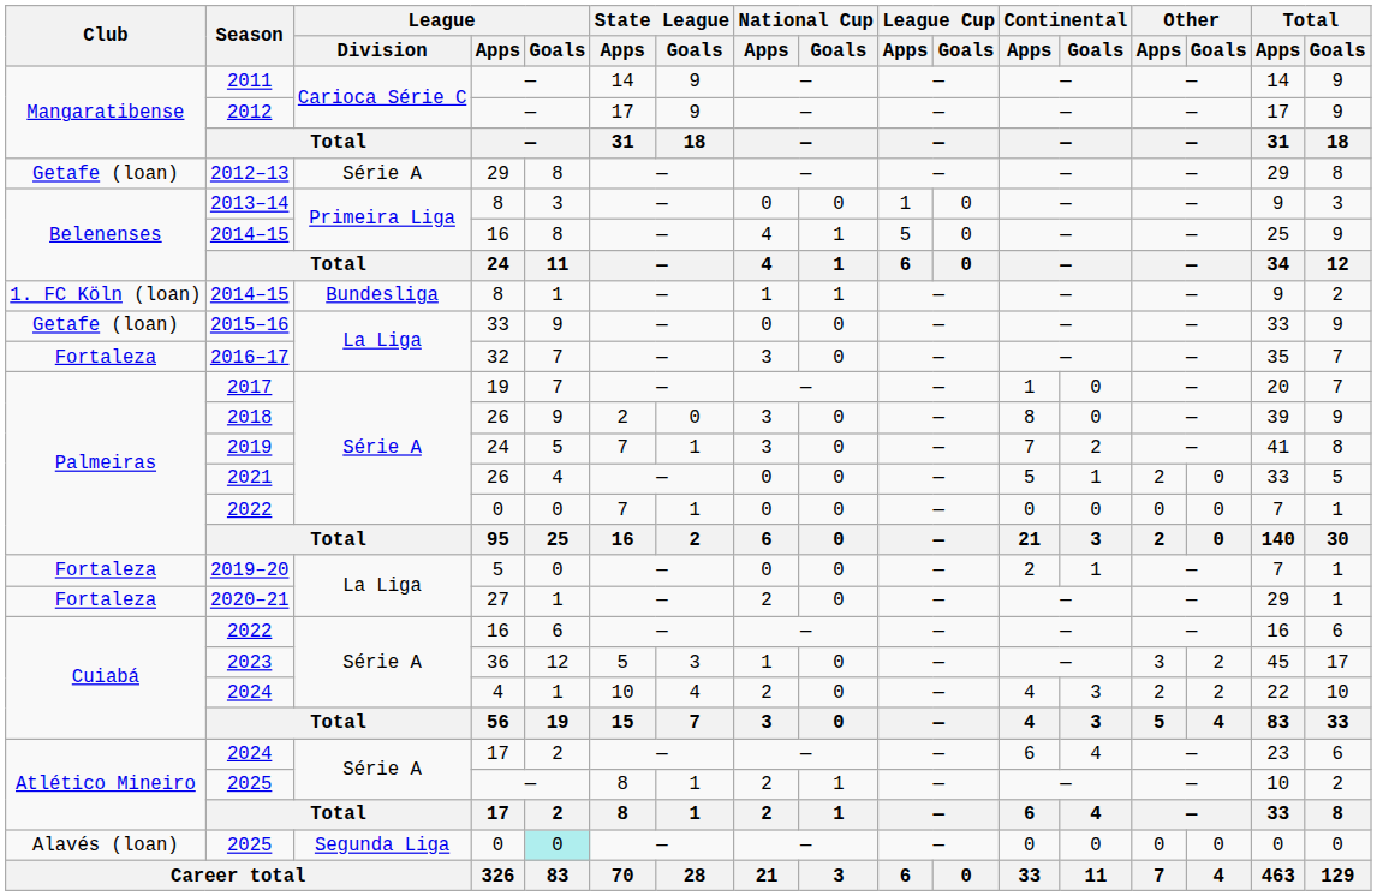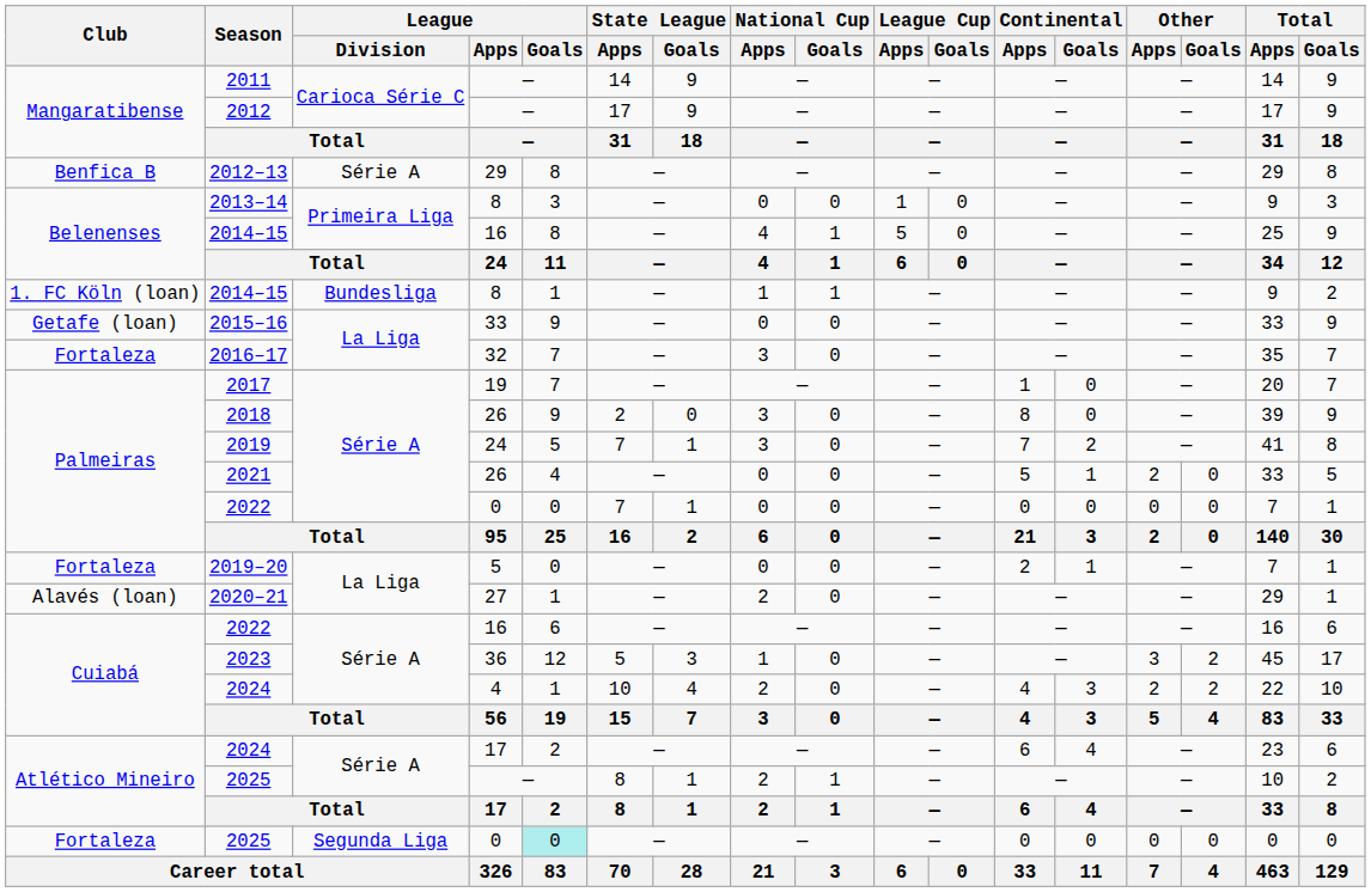 <table class="wikitable" style="text-align: center;">
 <tr>
 <th rowspan="2">Club</th>
 <th rowspan="2">Season</th>
 <th colspan="3">League</th>
 <th colspan="2">State League</th>
 <th colspan="2">National Cup</th>
 <th colspan="2">League Cup</th>
 <th colspan="2">Continental</th>
 <th colspan="2">Other</th>
 <th colspan="2">Total</th>
 </tr>
 <tr>
 <th>Division</th>
 <th>Apps</th>
 <th>Goals</th>
 <th>Apps</th>
 <th>Goals</th>
 <th>Apps</th>
 <th>Goals</th>
 <th>Apps</th>
 <th>Goals</th>
 <th>Apps</th>
 <th>Goals</th>
 <th>Apps</th>
 <th>Goals</th>
 <th>Apps</th>
 <th>Goals</th>
 </tr>
 <tr>
 <td rowspan="3"><a href='#'>Mangaratibense</a></td>
 <td><a href='#'>2011</a></td>
 <td rowspan="2"><a href='#'>Carioca Série C</a></td>
 <td colspan="2">—</td>
 <td>14</td>
 <td>9</td>
 <td colspan="2">—</td>
 <td colspan="2">—</td>
 <td colspan="2">—</td>
 <td colspan="2">—</td>
 <td>14</td>
 <td>9</td>
 </tr>
 <tr>
 <td><a href='#'>2012</a></td>
 <td colspan="2">—</td>
 <td>17</td>
 <td>9</td>
 <td colspan="2">—</td>
 <td colspan="2">—</td>
 <td colspan="2">—</td>
 <td colspan="2">—</td>
 <td>17</td>
 <td>9</td>
 </tr>
 <tr>
 <th colspan="2">Total</th>
 <th colspan="2">—</th>
 <th>31</th>
 <th>18</th>
 <th colspan="2">—</th>
 <th colspan="2">—</th>
 <th colspan="2">—</th>
 <th colspan="2">—</th>
 <th>31</th>
 <th>18</th>
 </tr>
 <tr>
-<td><a href='#'>Getafe</a> (loan)</td>
+<td><a href='#'>Benfica B</a></td>
 <td><a href='#'>2012–13</a></td>
 <td rowspan="1">Série A</td>
 <td>29</td>
 <td>8</td>
 <td colspan="2">—</td>
 <td colspan="2">—</td>
 <td colspan="2">—</td>
 <td colspan="2">—</td>
 <td colspan="2">—</td>
 <td>29</td>
 <td>8</td>
 </tr>
 <tr>
 <td rowspan="3"><a href='#'>Belenenses</a></td>
 <td><a href='#'>2013–14</a></td>
 <td rowspan="2"><a href='#'>Primeira Liga</a></td>
 <td>8</td>
 <td>3</td>
 <td colspan="2">—</td>
 <td>0</td>
 <td>0</td>
 <td>1</td>
 <td>0</td>
 <td colspan="2">—</td>
 <td colspan="2">—</td>
 <td>9</td>
 <td>3</td>
 </tr>
 <tr>
 <td><a href='#'>2014–15</a></td>
 <td>16</td>
 <td>8</td>
 <td colspan="2">—</td>
 <td>4</td>
 <td>1</td>
 <td>5</td>
 <td>0</td>
 <td colspan="2">—</td>
 <td colspan="2">—</td>
 <td>25</td>
 <td>9</td>
 </tr>
 <tr>
 <th colspan="2">Total</th>
 <th>24</th>
 <th>11</th>
 <th colspan="2">—</th>
 <th>4</th>
 <th>1</th>
 <th>6</th>
 <th>0</th>
 <th colspan="2">—</th>
 <th colspan="2">—</th>
 <th>34</th>
 <th>12</th>
 </tr>
 <tr>
 <td><a href='#'>1. FC Köln</a> (loan)</td>
 <td><a href='#'>2014–15</a></td>
 <td><a href='#'>Bundesliga</a></td>
 <td>8</td>
 <td>1</td>
 <td colspan="2">—</td>
 <td>1</td>
 <td>1</td>
 <td colspan="2">—</td>
 <td colspan="2">—</td>
 <td colspan="2">—</td>
 <td>9</td>
 <td>2</td>
 </tr>
 <tr>
 <td><a href='#'>Getafe</a> (loan)</td>
 <td><a href='#'>2015–16</a></td>
 <td rowspan="2"><a href='#'>La Liga</a></td>
 <td>33</td>
 <td>9</td>
 <td colspan="2">—</td>
 <td>0</td>
 <td>0</td>
 <td colspan="2">—</td>
 <td colspan="2">—</td>
 <td colspan="2">—</td>
 <td>33</td>
 <td>9</td>
 </tr>
 <tr>
 <td rowspan="1"><a href='#'>Fortaleza</a></td>
 <td><a href='#'>2016–17</a></td>
 <td>32</td>
 <td>7</td>
 <td colspan="2">—</td>
 <td>3</td>
 <td>0</td>
 <td colspan="2">—</td>
 <td colspan="2">—</td>
 <td colspan="2">—</td>
 <td>35</td>
 <td>7</td>
 </tr>
 <tr>
 <td rowspan="6"><a href='#'>Palmeiras</a></td>
 <td><a href='#'>2017</a></td>
 <td rowspan="5"><a href='#'>Série A</a></td>
 <td>19</td>
 <td>7</td>
 <td colspan="2">—</td>
 <td colspan="2">—</td>
 <td colspan="2">—</td>
 <td>1</td>
 <td>0</td>
 <td colspan="2">—</td>
 <td>20</td>
 <td>7</td>
 </tr>
 <tr>
 <td><a href='#'>2018</a></td>
 <td>26</td>
 <td>9</td>
 <td>2</td>
 <td>0</td>
 <td>3</td>
 <td>0</td>
 <td colspan="2">—</td>
 <td>8</td>
 <td>0</td>
 <td colspan="2">—</td>
 <td>39</td>
 <td>9</td>
 </tr>
 <tr>
 <td><a href='#'>2019</a></td>
 <td>24</td>
 <td>5</td>
 <td>7</td>
 <td>1</td>
 <td>3</td>
 <td>0</td>
 <td colspan="2">—</td>
 <td>7</td>
 <td>2</td>
 <td colspan="2">—</td>
 <td>41</td>
 <td>8</td>
 </tr>
 <tr>
 <td><a href='#'>2021</a></td>
 <td>26</td>
 <td>4</td>
 <td colspan="2">—</td>
 <td>0</td>
 <td>0</td>
 <td colspan="2">—</td>
 <td>5</td>
 <td>1</td>
 <td>2</td>
 <td>0</td>
 <td>33</td>
 <td>5</td>
 </tr>
 <tr>
 <td><a href='#'>2022</a></td>
 <td>0</td>
 <td>0</td>
 <td>7</td>
 <td>1</td>
 <td>0</td>
 <td>0</td>
 <td colspan="2">—</td>
 <td>0</td>
 <td>0</td>
 <td>0</td>
 <td>0</td>
 <td>7</td>
 <td>1</td>
 </tr>
 <tr>
 <th colspan="2">Total</th>
 <th>95</th>
 <th>25</th>
 <th>16</th>
 <th>2</th>
 <th>6</th>
 <th>0</th>
 <th colspan="2">—</th>
 <th>21</th>
 <th>3</th>
 <th>2</th>
 <th>0</th>
 <th>140</th>
 <th>30</th>
 </tr>
 <tr>
 <td rowspan="1"><a href='#'>Fortaleza</a></td>
 <td><a href='#'>2019–20</a></td>
 <td rowspan="2">La Liga</td>
 <td>5</td>
 <td>0</td>
 <td colspan="2">—</td>
 <td>0</td>
 <td>0</td>
 <td colspan="2">—</td>
 <td>2</td>
 <td>1</td>
 <td colspan="2">—</td>
 <td>7</td>
 <td>1</td>
 </tr>
 <tr>
-<td rowspan="1"><a href='#'>Fortaleza</a></td>
+<td>Alavés (loan)</td>
 <td><a href='#'>2020–21</a></td>
 <td>27</td>
 <td>1</td>
 <td colspan="2">—</td>
 <td>2</td>
 <td>0</td>
 <td colspan="2">—</td>
 <td colspan="2">—</td>
 <td colspan="2">—</td>
 <td>29</td>
 <td>1</td>
 </tr>
 <tr>
 <td rowspan="4"><a href='#'>Cuiabá</a></td>
 <td><a href='#'>2022</a></td>
 <td rowspan="3">Série A</td>
 <td>16</td>
 <td>6</td>
 <td colspan="2">—</td>
 <td colspan="2">—</td>
 <td colspan="2">—</td>
 <td colspan="2">—</td>
 <td colspan="2">—</td>
 <td>16</td>
 <td>6</td>
 </tr>
 <tr>
 <td><a href='#'>2023</a></td>
 <td>36</td>
 <td>12</td>
 <td>5</td>
 <td>3</td>
 <td>1</td>
 <td>0</td>
 <td colspan="2">—</td>
 <td colspan="2">—</td>
 <td>3</td>
 <td>2</td>
 <td>45</td>
 <td>17</td>
 </tr>
 <tr>
 <td><a href='#'>2024</a></td>
 <td>4</td>
 <td>1</td>
 <td>10</td>
 <td>4</td>
 <td>2</td>
 <td>0</td>
 <td colspan="2">—</td>
 <td>4</td>
 <td>3</td>
 <td>2</td>
 <td>2</td>
 <td>22</td>
 <td>10</td>
 </tr>
 <tr>
 <th colspan="2">Total</th>
 <th>56</th>
 <th>19</th>
 <th>15</th>
 <th>7</th>
 <th>3</th>
 <th>0</th>
 <th colspan="2">—</th>
 <th>4</th>
 <th>3</th>
 <th>5</th>
 <th>4</th>
 <th>83</th>
 <th>33</th>
 </tr>
 <tr>
 <td rowspan="3"><a href='#'>Atlético Mineiro</a></td>
 <td><a href='#'>2024</a></td>
 <td rowspan="2">Série A</td>
 <td>17</td>
 <td>2</td>
 <td colspan="2">—</td>
 <td colspan="2">—</td>
 <td colspan="2">—</td>
 <td>6</td>
 <td>4</td>
 <td colspan="2">—</td>
 <td>23</td>
 <td>6</td>
 </tr>
 <tr>
 <td><a href='#'>2025</a></td>
 <td colspan="2">—</td>
 <td>8</td>
 <td>1</td>
 <td>2</td>
 <td>1</td>
 <td colspan="2">—</td>
 <td colspan="2">—</td>
 <td colspan="2">—</td>
 <td>10</td>
 <td>2</td>
 </tr>
 <tr>
 <th colspan="2">Total</th>
 <th>17</th>
 <th>2</th>
 <th>8</th>
 <th>1</th>
 <th>2</th>
 <th>1</th>
 <th colspan="2">—</th>
 <th>6</th>
 <th>4</th>
 <th colspan="2">—</th>
 <th>33</th>
 <th>8</th>
 </tr>
 <tr>
-<td>Alavés (loan)</td>
+<td rowspan="1"><a href='#'>Fortaleza</a></td>
 <td><a href='#'>2025</a></td>
 <td><a href='#'>Segunda Liga</a></td>
 <td>0</td>
 <td style="background: paleturquoise;">0</td>
 <td colspan="2">—</td>
 <td colspan="2">—</td>
 <td colspan="2">—</td>
 <td>0</td>
 <td>0</td>
 <td>0</td>
 <td>0</td>
 <td>0</td>
 <td>0</td>
 </tr>
 <tr>
 <th colspan="3">Career total</th>
 <th>326</th>
 <th>83</th>
 <th>70</th>
 <th>28</th>
 <th>21</th>
 <th>3</th>
 <th>6</th>
 <th>0</th>
 <th>33</th>
 <th>11</th>
 <th>7</th>
 <th>4</th>
 <th>463</th>
 <th>129</th>
 </tr>
 </table>
